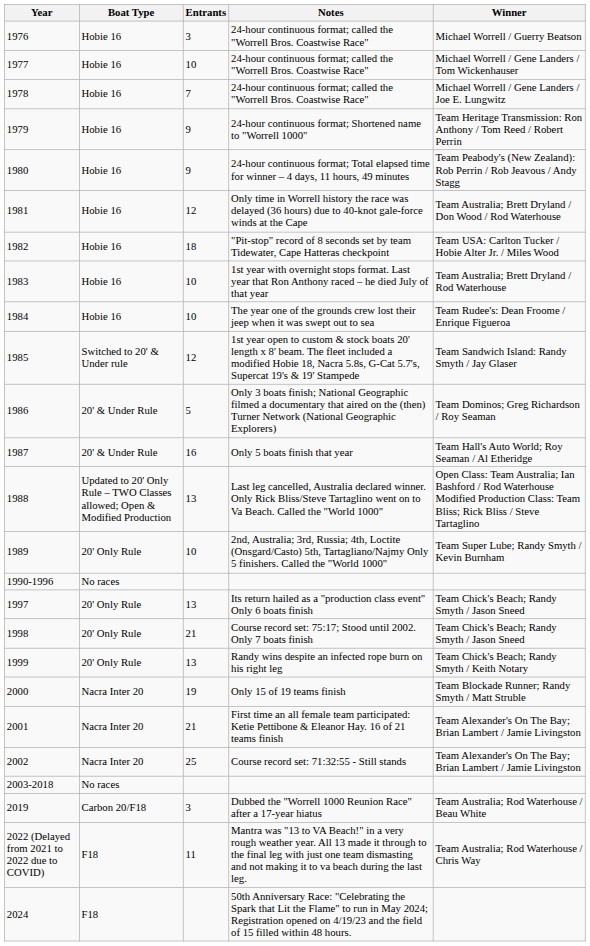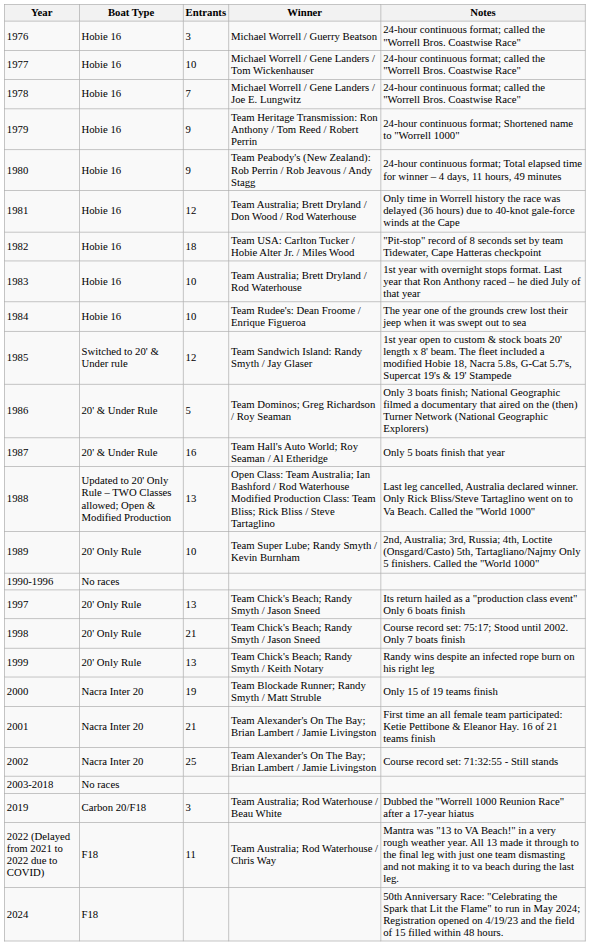 <table class=wikitable align=center>
 <tr>
 <th>Year</th>
 <th>Boat Type</th>
 <th>Entrants</th>
+<th>Winner</th>
 <th>Notes</th>
-<th>Winner</th>
 </tr>
 <tr>
 <td>1976</td>
 <td>Hobie 16</td>
 <td>3</td>
+<td>Michael Worrell / Guerry Beatson</td>
 <td>24-hour continuous format; called the "Worrell Bros. Coastwise Race"</td>
-<td>Michael Worrell / Guerry Beatson</td>
 </tr>
 <tr>
 <td>1977</td>
 <td>Hobie 16</td>
 <td>10</td>
+<td>Michael Worrell / Gene Landers / Tom Wickenhauser</td>
 <td>24-hour continuous format; called the "Worrell Bros. Coastwise Race"</td>
-<td>Michael Worrell / Gene Landers / Tom Wickenhauser</td>
 </tr>
 <tr>
 <td>1978</td>
 <td>Hobie 16</td>
 <td>7</td>
+<td>Michael Worrell / Gene Landers / Joe E. Lungwitz</td>
 <td>24-hour continuous format; called the "Worrell Bros. Coastwise Race"</td>
-<td>Michael Worrell / Gene Landers / Joe E. Lungwitz</td>
 </tr>
 <tr>
 <td>1979</td>
 <td>Hobie 16</td>
 <td>9</td>
+<td>Team Heritage Transmission: Ron Anthony / Tom Reed / Robert Perrin</td>
 <td>24-hour continuous format; Shortened name to "Worrell 1000"</td>
-<td>Team Heritage Transmission: Ron Anthony / Tom Reed / Robert Perrin</td>
 </tr>
 <tr>
 <td>1980</td>
 <td>Hobie 16</td>
 <td>9</td>
+<td>Team Peabody's (New Zealand): Rob Perrin / Rob Jeavous / Andy Stagg</td>
 <td>24-hour continuous format; Total elapsed time for winner – 4 days, 11 hours, 49 minutes</td>
-<td>Team Peabody's (New Zealand): Rob Perrin / Rob Jeavous / Andy Stagg</td>
 </tr>
 <tr>
 <td>1981</td>
 <td>Hobie 16</td>
 <td>12</td>
+<td>Team Australia; Brett Dryland / Don Wood / Rod Waterhouse</td>
 <td>Only time in Worrell history the race was delayed (36 hours) due to 40-knot gale-force winds at the Cape</td>
-<td>Team Australia; Brett Dryland / Don Wood / Rod Waterhouse</td>
 </tr>
 <tr>
 <td>1982</td>
 <td>Hobie 16</td>
 <td>18</td>
+<td>Team USA: Carlton Tucker / Hobie Alter Jr. / Miles Wood</td>
 <td>"Pit-stop" record of 8 seconds set by team Tidewater, Cape Hatteras checkpoint</td>
-<td>Team USA: Carlton Tucker / Hobie Alter Jr. / Miles Wood</td>
 </tr>
 <tr>
 <td>1983</td>
 <td>Hobie 16</td>
 <td>10</td>
+<td>Team Australia; Brett Dryland / Rod Waterhouse</td>
 <td>1st year with overnight stops format. Last year that Ron Anthony raced – he died July of that year</td>
-<td>Team Australia; Brett Dryland / Rod Waterhouse</td>
 </tr>
 <tr>
 <td>1984</td>
 <td>Hobie 16</td>
 <td>10</td>
+<td>Team Rudee's: Dean Froome / Enrique Figueroa</td>
 <td>The year one of the grounds crew lost their jeep when it was swept out to sea</td>
-<td>Team Rudee's: Dean Froome / Enrique Figueroa</td>
 </tr>
 <tr>
 <td>1985</td>
 <td>Switched to 20' & Under rule</td>
 <td>12</td>
+<td>Team Sandwich Island: Randy Smyth / Jay Glaser</td>
 <td>1st year open to custom & stock boats 20' length x 8' beam. The fleet included a modified Hobie 18, Nacra 5.8s, G-Cat 5.7's, Supercat 19's & 19' Stampede</td>
-<td>Team Sandwich Island: Randy Smyth / Jay Glaser</td>
 </tr>
 <tr>
 <td>1986</td>
 <td>20' & Under Rule</td>
 <td>5</td>
+<td>Team Dominos; Greg Richardson / Roy Seaman</td>
 <td>Only 3 boats finish; National Geographic filmed a documentary that aired on the (then) Turner Network (National Geographic Explorers)</td>
-<td>Team Dominos; Greg Richardson / Roy Seaman</td>
 </tr>
 <tr>
 <td>1987</td>
 <td>20' & Under Rule</td>
 <td>16</td>
+<td>Team Hall's Auto World; Roy Seaman / Al Etheridge</td>
 <td>Only 5 boats finish that year</td>
-<td>Team Hall's Auto World; Roy Seaman / Al Etheridge</td>
 </tr>
 <tr>
 <td>1988</td>
 <td>Updated to 20' Only Rule – TWO Classes allowed; Open & Modified Production</td>
 <td>13</td>
+<td>Open Class: Team Australia; Ian Bashford / Rod Waterhouse  Modified Production Class: Team Bliss; Rick Bliss / Steve Tartaglino</td>
 <td>Last leg cancelled, Australia declared winner. Only Rick Bliss/Steve Tartaglino went on to Va Beach.  Called the "World 1000"</td>
-<td>Open Class: Team Australia; Ian Bashford / Rod Waterhouse  Modified Production Class: Team Bliss; Rick Bliss / Steve Tartaglino</td>
 </tr>
 <tr>
 <td>1989</td>
 <td>20' Only Rule</td>
 <td>10</td>
+<td>Team Super Lube; Randy Smyth / Kevin Burnham</td>
 <td>2nd, Australia; 3rd, Russia; 4th, Loctite (Onsgard/Casto) 5th, Tartagliano/Najmy  Only 5 finishers. Called the "World 1000"</td>
-<td>Team Super Lube; Randy Smyth / Kevin Burnham</td>
 </tr>
 <tr>
 <td>1990-1996</td>
 <td>No races</td>
 <td></td>
 <td></td>
 <td></td>
 </tr>
 <tr>
 <td>1997</td>
 <td>20' Only Rule</td>
 <td>13</td>
+<td>Team Chick's Beach; Randy Smyth / Jason Sneed</td>
 <td>Its return hailed as a "production class event" Only 6 boats finish</td>
-<td>Team Chick's Beach; Randy Smyth / Jason Sneed</td>
 </tr>
 <tr>
 <td>1998</td>
 <td>20' Only Rule</td>
 <td>21</td>
+<td>Team Chick's Beach; Randy Smyth / Jason Sneed</td>
 <td>Course record set: 75:17; Stood until 2002. Only 7 boats finish</td>
-<td>Team Chick's Beach; Randy Smyth / Jason Sneed</td>
 </tr>
 <tr>
 <td>1999</td>
 <td>20' Only Rule</td>
 <td>13</td>
+<td>Team Chick's Beach; Randy Smyth /  Keith Notary</td>
 <td>Randy wins despite an infected rope burn on his right leg</td>
-<td>Team Chick's Beach; Randy Smyth /  Keith Notary</td>
 </tr>
 <tr>
 <td>2000</td>
 <td>Nacra Inter 20</td>
 <td>19</td>
+<td>Team Blockade Runner; Randy Smyth /  Matt Struble</td>
 <td>Only 15 of 19 teams finish</td>
-<td>Team Blockade Runner; Randy Smyth /  Matt Struble</td>
 </tr>
 <tr>
 <td>2001</td>
 <td>Nacra Inter 20</td>
 <td>21</td>
+<td>Team Alexander's On The Bay; Brian Lambert / Jamie Livingston</td>
 <td>First time an all female team participated: Ketie Pettibone & Eleanor Hay. 16 of 21 teams finish</td>
-<td>Team Alexander's On The Bay; Brian Lambert / Jamie Livingston</td>
 </tr>
 <tr>
 <td>2002</td>
 <td>Nacra Inter 20</td>
 <td>25</td>
+<td>Team Alexander's On The Bay; Brian Lambert / Jamie Livingston</td>
 <td>Course record set: 71:32:55 - Still stands</td>
-<td>Team Alexander's On The Bay; Brian Lambert / Jamie Livingston</td>
 </tr>
 <tr>
 <td>2003-2018</td>
 <td>No races</td>
 <td></td>
 <td></td>
 <td></td>
 </tr>
 <tr>
 <td>2019</td>
 <td>Carbon 20/F18</td>
 <td>3</td>
+<td>Team Australia; Rod Waterhouse / Beau White</td>
 <td>Dubbed the "Worrell 1000 Reunion Race" after a 17-year hiatus</td>
-<td>Team Australia; Rod Waterhouse / Beau White</td>
 </tr>
 <tr>
 <td>2022 (Delayed from 2021 to 2022 due to COVID)</td>
 <td>F18</td>
 <td>11</td>
+<td>Team Australia; Rod Waterhouse / Chris Way</td>
 <td>Mantra was "13 to VA Beach!" in a very rough weather year. All 13 made it through to the final leg with just one team dismasting and not making it to va beach during the last leg.</td>
-<td>Team Australia; Rod Waterhouse / Chris Way</td>
 </tr>
 <tr>
 <td>2024</td>
 <td>F18</td>
 <td></td>
+<td></td>
 <td>50th Anniversary Race: "Celebrating the Spark that Lit the Flame" to run in May 2024; Registration opened on 4/19/23 and the field of 15 filled within 48 hours.</td>
-<td></td>
 </tr>
 </table>
